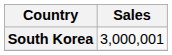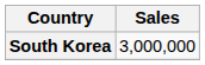 <table class="wikitable plainrowheaders">
 <tr>
 <th>Country</th>
 <th>Sales</th>
 </tr>
 <tr>
 <th scope="row">South Korea </th>
-<td>3,000,001</td>
+<td>3,000,000</td>
 </tr>
 <tr>
 </tr>
 </table>
